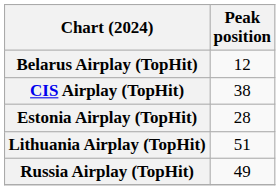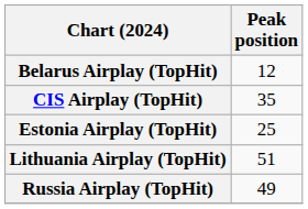 <table class="wikitable plainrowheaders sortable" style="text-align:center">
 <tr>
 <th scope="col">Chart (2024)</th>
 <th scope="col">Peak<br>position</th>
 </tr>
 <tr>
 <th scope="row">Belarus Airplay (TopHit)</th>
 <td>12</td>
 </tr>
 <tr>
 <th scope="row"><a href='#'>CIS</a> Airplay (TopHit)</th>
-<td>38</td>
+<td>35</td>
 </tr>
 <tr>
 <th scope="row">Estonia Airplay (TopHit)</th>
-<td>28</td>
+<td>25</td>
 </tr>
 <tr>
 <th scope="row">Lithuania Airplay (TopHit)</th>
 <td>51</td>
 </tr>
 <tr>
 <th scope="row">Russia Airplay (TopHit)</th>
 <td>49</td>
 </tr>
 <tr>
 </tr>
 </table>
